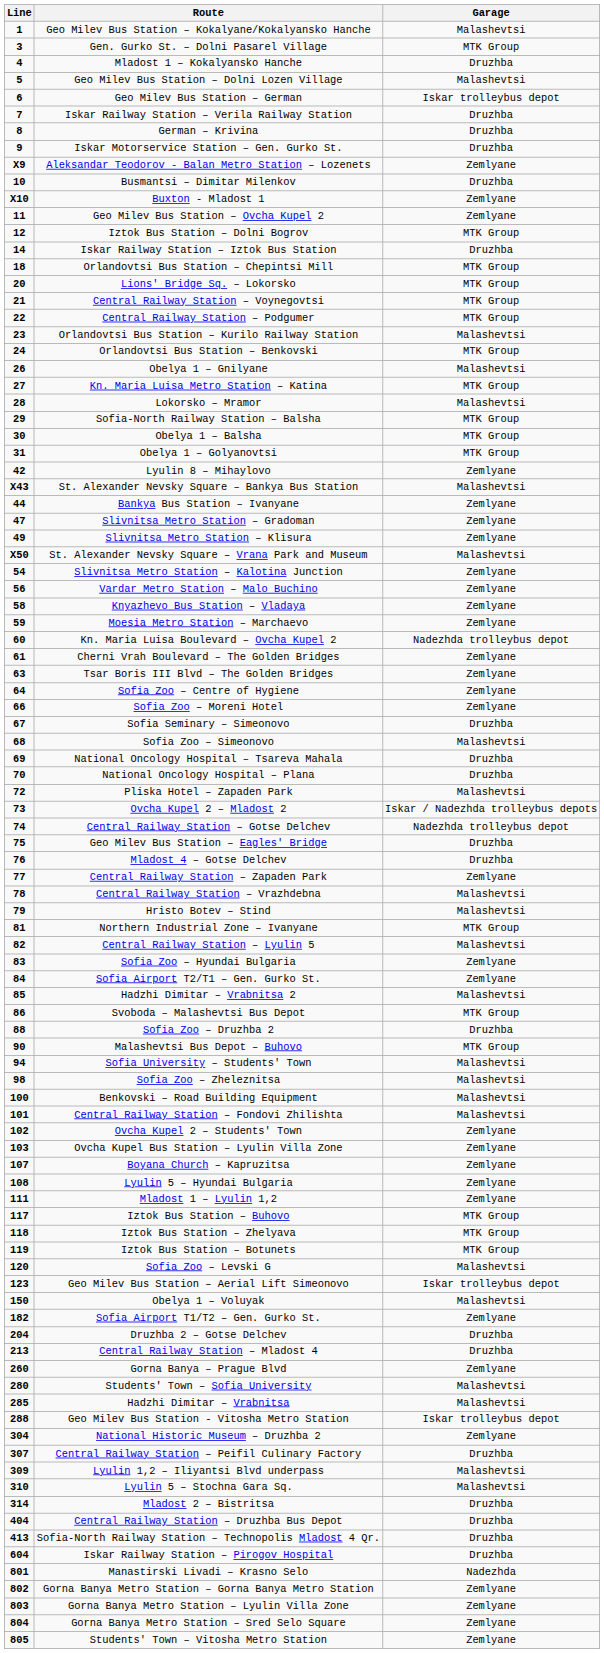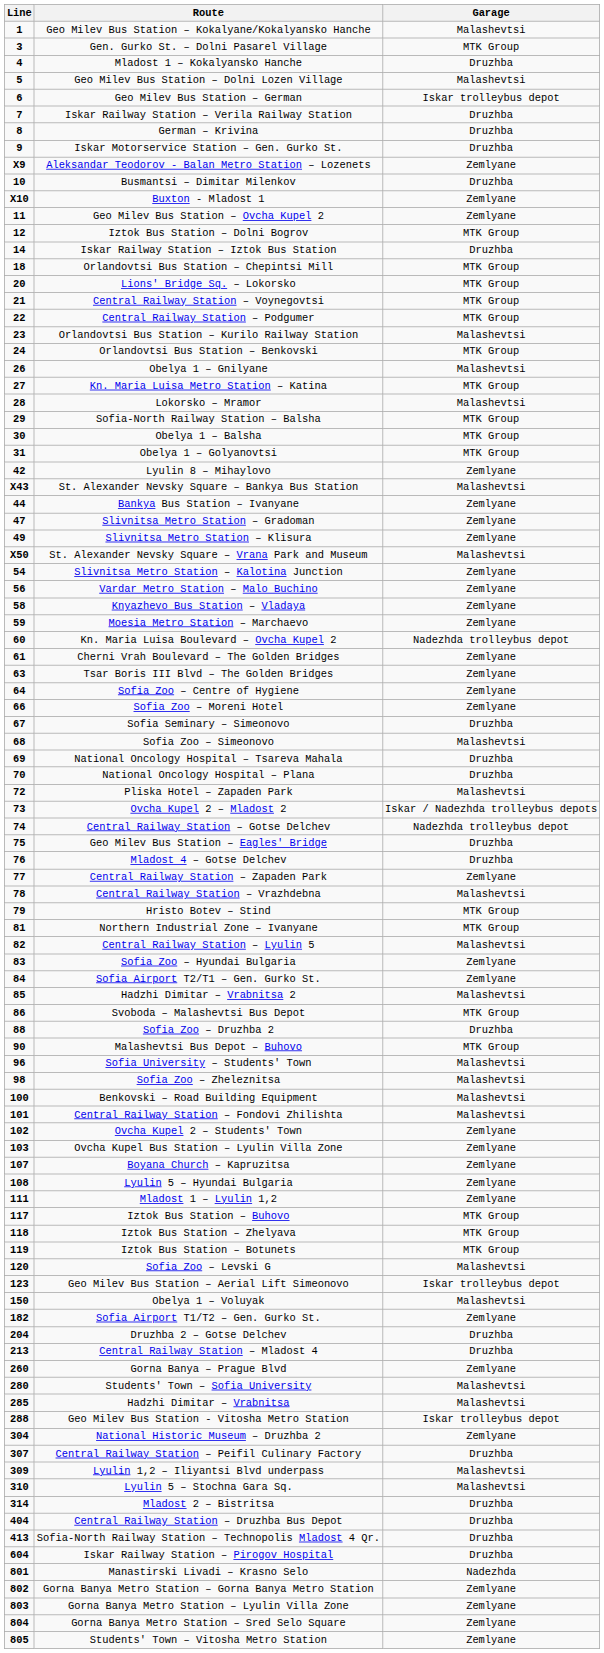 <table class="wikitable" style="text-align: center">
 <tr>
 <th>Line</th>
 <th>Route</th>
 <th>Garage</th>
 </tr>
 <tr>
 <td><strong>1</strong></td>
 <td>Geo Milev Bus Station – Kokalyane/Kokalyansko Hanche</td>
 <td>Malashevtsi</td>
 </tr>
 <tr>
 <td><strong>3</strong></td>
 <td>Gen. Gurko St. –  Dolni Pasarel Village</td>
 <td>MTK Group</td>
 </tr>
 <tr>
 <td><strong>4</strong></td>
 <td>Mladost 1 – Kokalyansko Hanche</td>
 <td>Druzhba</td>
 </tr>
 <tr>
 <td><strong>5</strong></td>
 <td>Geo Milev Bus Station –  Dolni Lozen Village</td>
 <td>Malashevtsi</td>
 </tr>
 <tr>
 <td><strong>6</strong></td>
 <td>Geo Milev Bus Station – German</td>
 <td>Iskar trolleybus depot</td>
 </tr>
 <tr>
 <td><strong>7</strong></td>
 <td>Iskar Railway Station – Verila Railway Station</td>
 <td>Druzhba</td>
 </tr>
 <tr>
 <td><strong>8</strong></td>
 <td>German – Krivina</td>
 <td>Druzhba</td>
 </tr>
 <tr>
 <td><strong>9</strong></td>
 <td>Iskar Motorservice Station – Gen. Gurko St.</td>
 <td>Druzhba</td>
 </tr>
 <tr>
 <td><strong>X9</strong></td>
 <td><a href='#'>Aleksandar Teodorov - Balan Metro Station</a> – Lozenets</td>
 <td>Zemlyane</td>
 </tr>
 <tr>
 <td><strong>10</strong></td>
 <td>Busmantsi – Dimitar Milenkov</td>
 <td>Druzhba</td>
 </tr>
 <tr>
 <td><strong>X10</strong></td>
 <td><a href='#'>Buxton</a> - Mladost 1</td>
 <td>Zemlyane</td>
 </tr>
 <tr>
 <td><strong>11</strong></td>
 <td>Geo Milev Bus Station – <a href='#'>Ovcha Kupel</a> 2</td>
 <td>Zemlyane</td>
 </tr>
 <tr>
 <td><strong>12</strong></td>
 <td>Iztok Bus Station – Dolni Bogrov</td>
 <td>MTK Group</td>
 </tr>
 <tr>
 <td><strong>14</strong></td>
 <td>Iskar Railway Station – Iztok Bus Station</td>
 <td>Druzhba</td>
 </tr>
 <tr>
 <td><strong>18</strong></td>
 <td>Orlandovtsi Bus Station – Chepintsi Mill</td>
 <td>MTK Group</td>
 </tr>
 <tr>
 <td><strong>20</strong></td>
 <td><a href='#'>Lions' Bridge Sq.</a> – Lokorsko</td>
 <td>MTK Group</td>
 </tr>
 <tr>
 <td><strong>21</strong></td>
 <td><a href='#'>Central Railway Station</a> – Voynegovtsi</td>
 <td>MTK Group</td>
 </tr>
 <tr>
 <td><strong>22</strong></td>
 <td><a href='#'>Central Railway Station</a> – Podgumer</td>
 <td>MTK Group</td>
 </tr>
 <tr>
 <td><strong>23</strong></td>
 <td>Orlandovtsi Bus Station – Kurilo Railway Station</td>
 <td>Malashevtsi</td>
 </tr>
 <tr>
 <td><strong>24</strong></td>
 <td>Orlandovtsi Bus Station – Benkovski</td>
 <td>MTK Group</td>
 </tr>
 <tr>
 <td><strong>26</strong></td>
 <td>Obelya 1 – Gnilyane</td>
 <td>Malashevtsi</td>
 </tr>
 <tr>
 <td><strong>27</strong></td>
 <td><a href='#'>Kn. Maria Luisa Metro Station</a> – Katina</td>
 <td>MTK Group</td>
 </tr>
 <tr>
 <td><strong>28</strong></td>
 <td>Lokorsko – Mramor</td>
 <td>Malashevtsi</td>
 </tr>
 <tr>
 <td><strong>29</strong></td>
 <td>Sofia-North Railway Station – Balsha</td>
 <td>MTK Group</td>
 </tr>
 <tr>
 <td><strong>30</strong></td>
 <td>Obelya 1 – Balsha</td>
 <td>MTK Group</td>
 </tr>
 <tr>
 <td><strong>31</strong></td>
 <td>Obelya 1 – Golyanovtsi</td>
 <td>MTK Group</td>
 </tr>
 <tr>
 <td><strong>42</strong></td>
 <td>Lyulin 8 – Mihaylovo</td>
 <td>Zemlyane</td>
 </tr>
 <tr>
 <td><strong>X43</strong></td>
 <td>St. Alexander Nevsky Square – Bankya Bus Station</td>
 <td>Malashevtsi</td>
 </tr>
 <tr>
 <td><strong>44</strong></td>
 <td><a href='#'>Bankya</a> Bus Station – Ivanyane</td>
 <td>Zemlyane</td>
 </tr>
 <tr>
 <td><strong>47</strong></td>
 <td><a href='#'>Slivnitsa Metro Station</a> – Gradoman</td>
 <td>Zemlyane</td>
 </tr>
 <tr>
 <td><strong>49</strong></td>
 <td><a href='#'>Slivnitsa Metro Station</a> – Klisura</td>
 <td>Zemlyane</td>
 </tr>
 <tr>
 <td><strong>X50</strong></td>
 <td>St. Alexander Nevsky Square – <a href='#'>Vrana</a> Park and Museum</td>
 <td>Malashevtsi</td>
 </tr>
 <tr>
 <td><strong>54</strong></td>
 <td><a href='#'>Slivnitsa Metro Station</a> – <a href='#'>Kalotina</a> Junction</td>
 <td>Zemlyane</td>
 </tr>
 <tr>
 <td><strong>56</strong></td>
 <td><a href='#'>Vardar Metro Station</a> – <a href='#'>Malo Buchino</a></td>
 <td>Zemlyane</td>
 </tr>
 <tr>
 <td><strong>58</strong></td>
 <td><a href='#'>Knyazhevo Bus Station</a> – <a href='#'>Vladaya</a></td>
 <td>Zemlyane</td>
 </tr>
 <tr>
 <td><strong>59</strong></td>
 <td><a href='#'>Moesia Metro Station</a> – Marchaevo</td>
 <td>Zemlyane</td>
 </tr>
 <tr>
 <td><strong>60</strong></td>
 <td>Kn. Maria Luisa Boulevard – <a href='#'>Ovcha Kupel</a> 2</td>
 <td>Nadezhda trolleybus depot</td>
 </tr>
 <tr>
 <td><strong>61</strong></td>
 <td>Cherni Vrah Boulevard – The Golden Bridges</td>
 <td>Zemlyane</td>
 </tr>
 <tr>
 <td><strong>63</strong></td>
 <td>Tsar Boris III Blvd – The Golden Bridges</td>
 <td>Zemlyane</td>
 </tr>
 <tr>
 <td><strong>64</strong></td>
 <td><a href='#'>Sofia Zoo</a> – Centre of Hygiene</td>
 <td>Zemlyane</td>
 </tr>
 <tr>
 <td><strong>66</strong></td>
 <td><a href='#'>Sofia Zoo</a> – Moreni Hotel</td>
 <td>Zemlyane</td>
 </tr>
 <tr>
 <td><strong>67</strong></td>
 <td>Sofia Seminary – Simeonovo</td>
 <td>Druzhba</td>
 </tr>
 <tr>
 <td><strong>68</strong></td>
 <td>Sofia Zoo – Simeonovo</td>
 <td>Malashevtsi</td>
 </tr>
 <tr>
 <td><strong>69</strong></td>
 <td>National Oncology Hospital – Tsareva Mahala</td>
 <td>Druzhba</td>
 </tr>
 <tr>
 <td><strong>70</strong></td>
 <td>National Oncology Hospital – Plana</td>
 <td>Druzhba</td>
 </tr>
 <tr>
 <td><strong>72</strong></td>
 <td>Pliska Hotel – Zapaden Park</td>
 <td>Malashevtsi</td>
 </tr>
 <tr>
 <td><strong>73</strong></td>
 <td><a href='#'>Ovcha Kupel</a> 2 – <a href='#'>Mladost</a> 2</td>
 <td>Iskar / Nadezhda trolleybus depots</td>
 </tr>
 <tr>
 <td><strong>74</strong></td>
 <td><a href='#'>Central Railway Station</a> – Gotse Delchev</td>
 <td>Nadezhda trolleybus depot</td>
 </tr>
 <tr>
 <td><strong>75</strong></td>
 <td>Geo Milev Bus Station – <a href='#'>Eagles' Bridge</a></td>
 <td>Druzhba</td>
 </tr>
 <tr>
 <td><strong>76</strong></td>
 <td><a href='#'>Mladost 4</a> – Gotse Delchev</td>
 <td>Druzhba</td>
 </tr>
 <tr>
 <td><strong>77</strong></td>
 <td><a href='#'>Central Railway Station</a> – Zapaden Park</td>
 <td>Zemlyane</td>
 </tr>
 <tr>
 <td><strong>78</strong></td>
 <td><a href='#'>Central Railway Station</a> – Vrazhdebna</td>
 <td>Malashevtsi</td>
 </tr>
 <tr>
 <td><strong>79</strong></td>
 <td>Hristo Botev – Stind</td>
-<td>Malashevtsi</td>
+<td>MTK Group</td>
 </tr>
 <tr>
 <td><strong>81</strong></td>
 <td>Northern Industrial Zone – Ivanyane</td>
 <td>MTK Group</td>
 </tr>
 <tr>
 <td><strong>82</strong></td>
 <td><a href='#'>Central Railway Station</a> – <a href='#'>Lyulin</a> 5</td>
 <td>Malashevtsi</td>
 </tr>
 <tr>
 <td><strong>83</strong></td>
 <td><a href='#'>Sofia Zoo</a> – Hyundai Bulgaria</td>
 <td>Zemlyane</td>
 </tr>
 <tr>
 <td><strong>84</strong></td>
 <td><a href='#'>Sofia Airport</a> T2/T1 – Gen. Gurko St.</td>
 <td>Zemlyane</td>
 </tr>
 <tr>
 <td><strong>85</strong></td>
 <td>Hadzhi Dimitar – <a href='#'>Vrabnitsa</a> 2</td>
 <td>Malashevtsi</td>
 </tr>
 <tr>
 <td><strong>86</strong></td>
 <td>Svoboda – Malashevtsi Bus Depot</td>
 <td>MTK Group</td>
 </tr>
 <tr>
 <td><strong>88</strong></td>
 <td><a href='#'>Sofia Zoo</a> – Druzhba 2</td>
 <td>Druzhba</td>
 </tr>
 <tr>
 <td><strong>90</strong></td>
 <td>Malashevtsi Bus Depot – <a href='#'>Buhovo</a></td>
 <td>MTK Group</td>
 </tr>
 <tr>
-<td><strong>94</strong></td>
+<td><strong>96</strong></td>
 <td><a href='#'>Sofia University</a> – Students' Town</td>
 <td>Malashevtsi</td>
 </tr>
 <tr>
 <td><strong>98</strong></td>
 <td><a href='#'>Sofia Zoo</a> – Zheleznitsa</td>
 <td>Malashevtsi</td>
 </tr>
 <tr>
 <td><strong>100</strong></td>
 <td>Benkovski – Road Building Equipment</td>
 <td>Malashevtsi</td>
 </tr>
 <tr>
 <td><strong>101</strong></td>
 <td><a href='#'>Central Railway Station</a> – Fondovi Zhilishta</td>
 <td>Malashevtsi</td>
 </tr>
 <tr>
 <td><strong>102</strong></td>
 <td><a href='#'>Ovcha Kupel</a> 2 – Students' Town</td>
 <td>Zemlyane</td>
 </tr>
 <tr>
 <td><strong>103</strong></td>
 <td>Ovcha Kupel Bus Station – Lyulin Villa Zone</td>
 <td>Zemlyane</td>
 </tr>
 <tr>
 <td><strong>107</strong></td>
 <td><a href='#'>Boyana Church</a> – Kapruzitsa</td>
 <td>Zemlyane</td>
 </tr>
 <tr>
 <td><strong>108</strong></td>
 <td><a href='#'>Lyulin</a> 5 – Hyundai Bulgaria</td>
 <td>Zemlyane</td>
 </tr>
 <tr>
 <td><strong>111</strong></td>
 <td><a href='#'>Mladost</a> 1 – <a href='#'>Lyulin</a> 1,2</td>
 <td>Zemlyane</td>
 </tr>
 <tr>
 <td><strong>117</strong></td>
 <td>Iztok Bus Station – <a href='#'>Buhovo</a></td>
 <td>MTK Group</td>
 </tr>
 <tr>
 <td><strong>118</strong></td>
 <td>Iztok Bus Station – Zhelyava</td>
 <td>MTK Group</td>
 </tr>
 <tr>
 <td><strong>119</strong></td>
 <td>Iztok Bus Station – Botunets</td>
 <td>MTK Group</td>
 </tr>
 <tr>
 <td><strong>120</strong></td>
 <td><a href='#'>Sofia Zoo</a> – Levski G</td>
 <td>Malashevtsi</td>
 </tr>
 <tr>
 <td><strong>123</strong></td>
 <td>Geo Milev Bus Station – Aerial Lift Simeonovo</td>
 <td>Iskar trolleybus depot</td>
 </tr>
 <tr>
 <td><strong>150</strong></td>
 <td>Obelya 1 – Voluyak</td>
 <td>Malashevtsi</td>
 </tr>
 <tr>
 <td><strong>182</strong></td>
 <td><a href='#'>Sofia Airport</a> T1/T2 – Gen. Gurko St.</td>
 <td>Zemlyane</td>
 </tr>
 <tr>
 <td><strong>204</strong></td>
 <td>Druzhba 2 – Gotse Delchev</td>
 <td>Druzhba</td>
 </tr>
 <tr>
 <td><strong>213</strong></td>
 <td><a href='#'>Central Railway Station</a> – Mladost 4</td>
 <td>Druzhba</td>
 </tr>
 <tr>
 <td><strong>260</strong></td>
 <td>Gorna Banya – Prague Blvd</td>
 <td>Zemlyane</td>
 </tr>
 <tr>
 <td><strong>280</strong></td>
 <td>Students' Town – <a href='#'>Sofia University</a></td>
 <td>Malashevtsi</td>
 </tr>
 <tr>
 <td><strong>285</strong></td>
 <td>Hadzhi Dimitar – <a href='#'>Vrabnitsa</a></td>
 <td>Malashevtsi</td>
 </tr>
 <tr>
 <td><strong>288</strong></td>
 <td>Geo Milev Bus Station - Vitosha Metro Station</td>
 <td>Iskar trolleybus depot</td>
 </tr>
 <tr>
 <td><strong>304</strong></td>
 <td><a href='#'>National Historic Museum</a> – Druzhba 2</td>
 <td>Zemlyane</td>
 </tr>
 <tr>
 <td><strong>307</strong></td>
 <td><a href='#'>Central Railway Station</a> – Peifil Culinary Factory</td>
 <td>Druzhba</td>
 </tr>
 <tr>
 <td><strong>309</strong></td>
 <td><a href='#'>Lyulin</a> 1,2 – Iliyantsi Blvd underpass</td>
 <td>Malashevtsi</td>
 </tr>
 <tr>
 <td><strong>310</strong></td>
 <td><a href='#'>Lyulin</a> 5 – Stochna Gara Sq.</td>
 <td>Malashevtsi</td>
 </tr>
 <tr>
 <td><strong>314</strong></td>
 <td><a href='#'>Mladost</a> 2 – Bistritsa</td>
 <td>Druzhba</td>
 </tr>
 <tr>
 <td><strong>404</strong></td>
 <td><a href='#'>Central Railway Station</a> – Druzhba Bus Depot</td>
 <td>Druzhba</td>
 </tr>
 <tr>
 <td><strong>413</strong></td>
 <td>Sofia-North Railway Station – Technopolis <a href='#'>Mladost</a> 4 Qr.</td>
 <td>Druzhba</td>
 </tr>
 <tr>
 <td><strong>604</strong></td>
 <td>Iskar Railway Station – <a href='#'>Pirogov Hospital</a></td>
 <td>Druzhba</td>
 </tr>
 <tr>
 <td><strong>801</strong></td>
 <td>Manastirski Livadi – Krasno Selo</td>
 <td>Nadezhda</td>
 </tr>
 <tr>
 <td><strong>802</strong></td>
 <td>Gorna Banya Metro Station – Gorna Banya Metro Station</td>
 <td>Zemlyane</td>
 </tr>
 <tr>
 <td><strong>803</strong></td>
 <td>Gorna Banya Metro Station – Lyulin Villa Zone</td>
 <td>Zemlyane</td>
 </tr>
 <tr>
 <td><strong>804</strong></td>
 <td>Gorna Banya Metro Station – Sred Selo Square</td>
 <td>Zemlyane</td>
 </tr>
 <tr>
 <td><strong>805</strong></td>
 <td>Students' Town – Vitosha Metro Station</td>
 <td>Zemlyane</td>
 </tr>
 </table>
